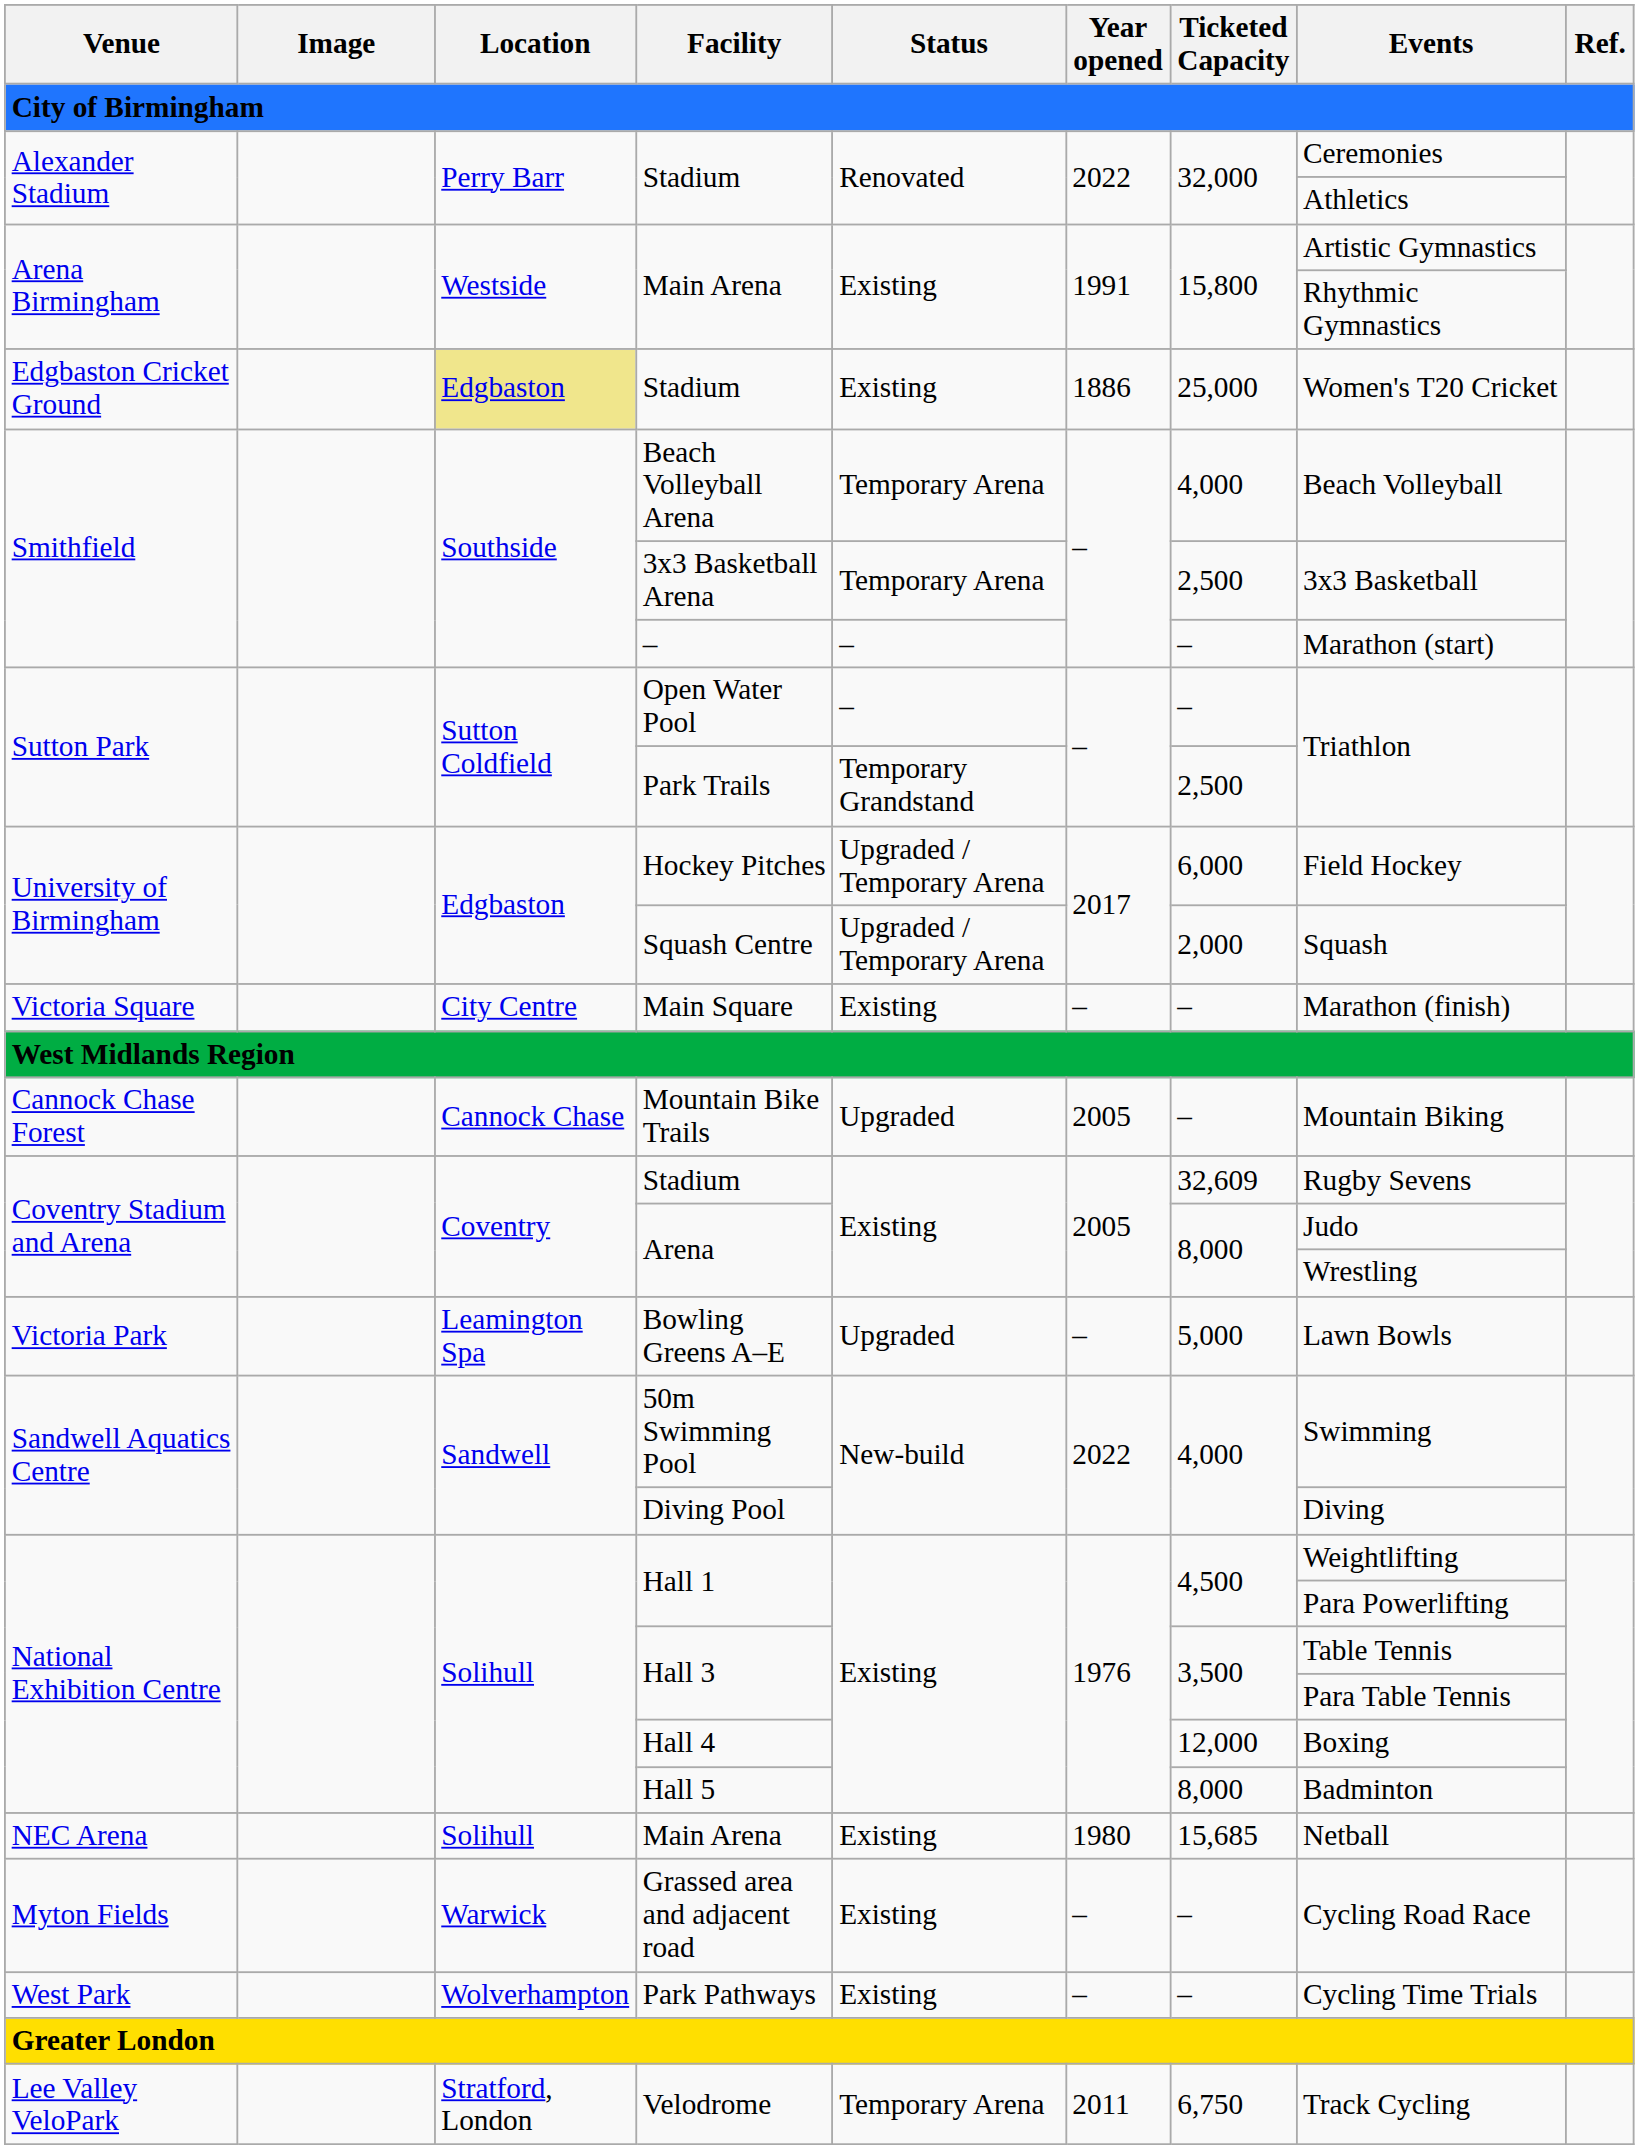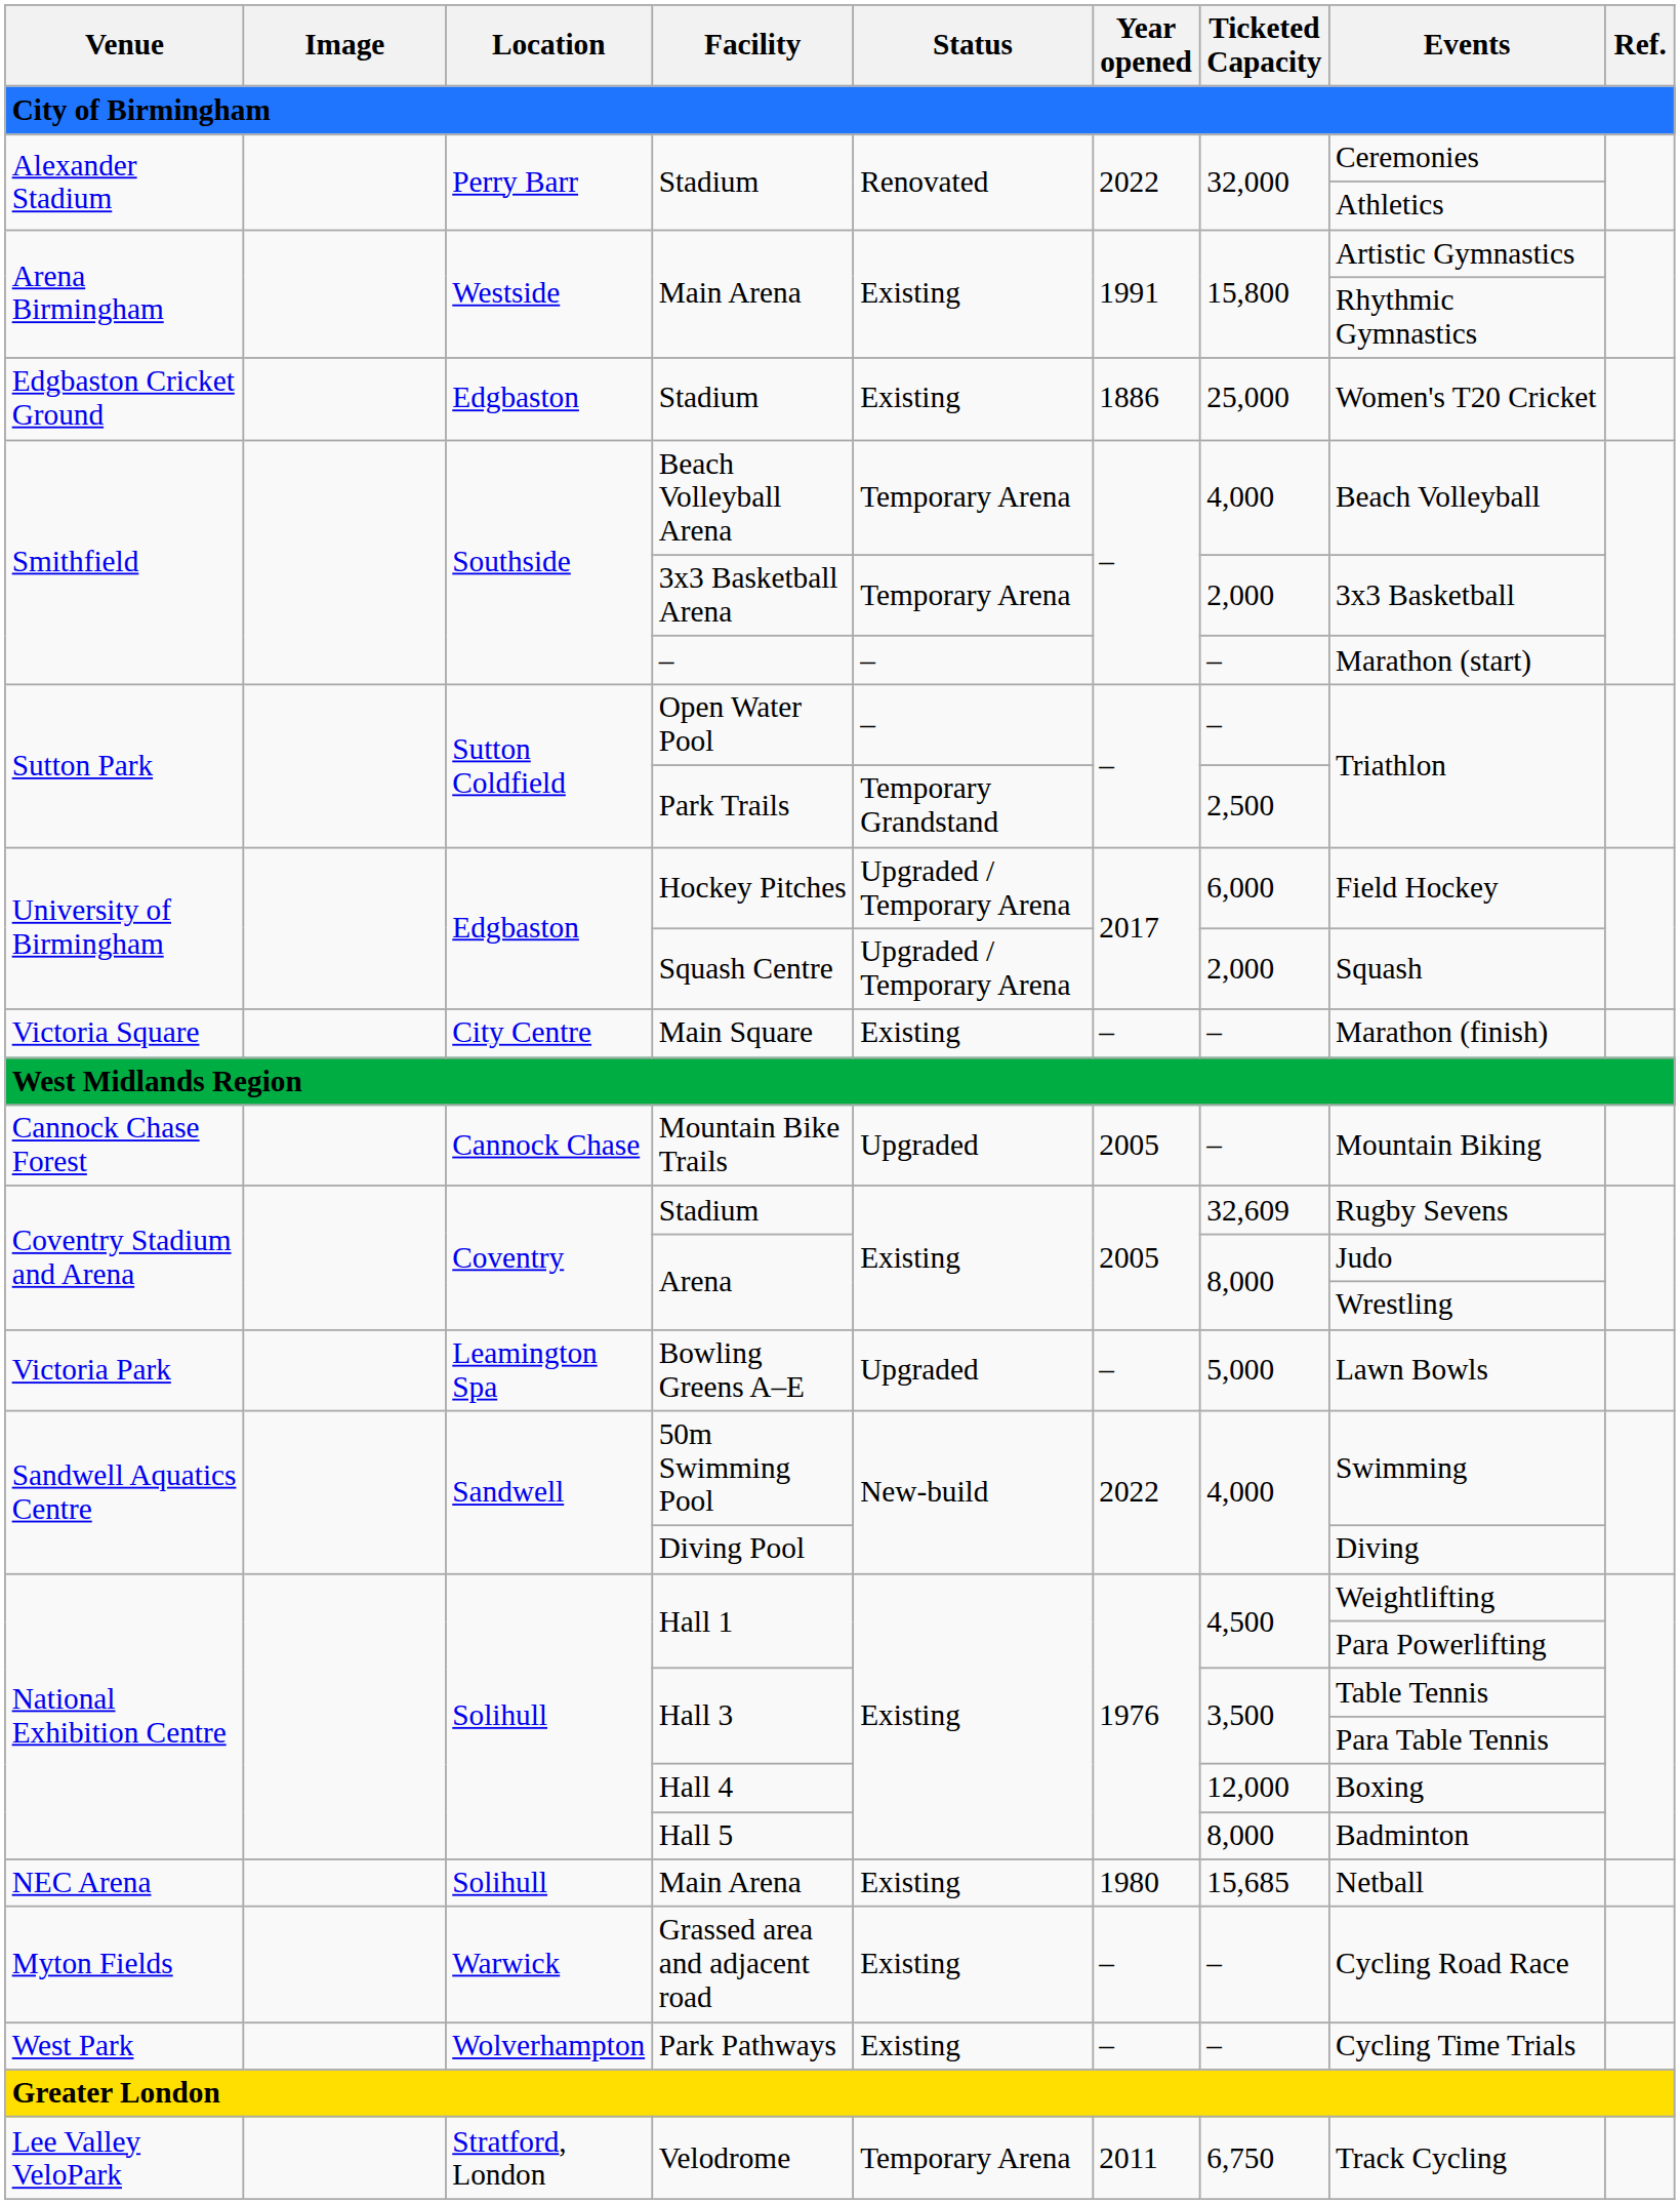 <table class="wikitable">
 <tr>
 <th style="width: 120px;">Venue</th>
 <th style="width: 100px;">Image</th>
 <th style="width: 100px;">Location</th>
 <th style="width: 100px;">Facility</th>
 <th style="width: 120px;">Status</th>
 <th style="width: 50px;">Year opened</th>
 <th style="width: 35px;">Ticketed Capacity</th>
 <th style="width: 140px;">Events</th>
 <th style="width: 30px;">Ref.</th>
 </tr>
 <tr>
 <td style="background-color:#1F75FE" colspan=11><strong>City of Birmingham</strong></td>
 </tr>
 <tr>
 <td rowspan="2"><a href='#'>Alexander Stadium</a></td>
 <td rowspan="2"></td>
 <td rowspan="2"><a href='#'>Perry Barr</a></td>
 <td rowspan="2">Stadium</td>
 <td rowspan="2">Renovated</td>
 <td rowspan="2">2022</td>
 <td rowspan="2">32,000</td>
 <td>Ceremonies</td>
 <td rowspan="2"></td>
 </tr>
 <tr>
 <td>Athletics</td>
 </tr>
 <tr>
 <td rowspan="2"><a href='#'>Arena Birmingham</a></td>
 <td rowspan="2"></td>
 <td rowspan="2"><a href='#'>Westside</a></td>
 <td rowspan="2">Main Arena</td>
 <td rowspan="2">Existing</td>
 <td rowspan="2">1991</td>
 <td rowspan="2">15,800</td>
 <td>Artistic Gymnastics</td>
 <td rowspan="2"></td>
 </tr>
 <tr>
 <td>Rhythmic Gymnastics</td>
 </tr>
 <tr>
 <td><a href='#'>Edgbaston Cricket Ground</a></td>
 <td></td>
-<td style="background: khaki;"><a href='#'>Edgbaston</a></td>
+<td><a href='#'>Edgbaston</a></td>
 <td>Stadium</td>
 <td>Existing</td>
 <td>1886</td>
 <td>25,000</td>
 <td>Women's T20 Cricket</td>
 <td></td>
 </tr>
 <tr>
 <td rowspan="3"><a href='#'>Smithfield</a></td>
 <td rowspan="3"></td>
 <td rowspan="3"><a href='#'>Southside</a></td>
 <td>Beach Volleyball Arena</td>
 <td>Temporary Arena</td>
 <td rowspan="3">–</td>
 <td>4,000</td>
 <td>Beach Volleyball</td>
 <td rowspan="3"></td>
 </tr>
 <tr>
 <td>3x3 Basketball Arena</td>
 <td>Temporary Arena</td>
-<td>2,500</td>
+<td>2,000</td>
 <td>3x3 Basketball</td>
 </tr>
 <tr>
 <td>–</td>
 <td>–</td>
 <td>–</td>
 <td>Marathon (start)</td>
 </tr>
 <tr>
 <td rowspan="2"><a href='#'>Sutton Park</a></td>
 <td rowspan="2"></td>
 <td rowspan="2"><a href='#'>Sutton Coldfield</a></td>
 <td>Open Water Pool</td>
 <td>–</td>
 <td rowspan="2">–</td>
 <td>–</td>
 <td rowspan="2">Triathlon</td>
 <td rowspan="2"></td>
 </tr>
 <tr>
 <td>Park Trails</td>
 <td>Temporary Grandstand</td>
 <td>2,500</td>
 </tr>
 <tr>
 <td rowspan="2"><a href='#'>University of Birmingham</a></td>
 <td rowspan="2"></td>
 <td rowspan="2"><a href='#'>Edgbaston</a></td>
 <td>Hockey Pitches</td>
 <td>Upgraded / Temporary Arena</td>
 <td rowspan="2">2017</td>
 <td>6,000</td>
 <td>Field Hockey</td>
 <td rowspan="2"></td>
 </tr>
 <tr>
 <td>Squash Centre</td>
 <td>Upgraded / Temporary Arena</td>
 <td>2,000</td>
 <td>Squash</td>
 </tr>
 <tr>
 <td><a href='#'>Victoria Square</a></td>
 <td></td>
 <td><a href='#'>City Centre</a></td>
 <td>Main Square</td>
 <td>Existing</td>
 <td>–</td>
 <td>–</td>
 <td>Marathon (finish)</td>
 <td></td>
 </tr>
 <tr>
 <td style="background-color:#00AD43" colspan=11><strong>West Midlands Region</strong></td>
 </tr>
 <tr>
 <td><a href='#'>Cannock Chase Forest</a></td>
 <td></td>
 <td><a href='#'>Cannock Chase</a></td>
 <td>Mountain Bike Trails</td>
 <td>Upgraded</td>
 <td>2005</td>
 <td>–</td>
 <td>Mountain Biking</td>
 <td></td>
 </tr>
 <tr>
 <td rowspan="3"><a href='#'>Coventry Stadium and Arena</a></td>
 <td rowspan="3"></td>
 <td rowspan="3"><a href='#'>Coventry</a></td>
 <td>Stadium</td>
 <td rowspan="3">Existing</td>
 <td rowspan="3">2005</td>
 <td>32,609</td>
 <td>Rugby Sevens</td>
 <td rowspan="3"></td>
 </tr>
 <tr>
 <td rowspan="2">Arena</td>
 <td rowspan="2">8,000</td>
 <td>Judo</td>
 </tr>
 <tr>
 <td>Wrestling</td>
 </tr>
 <tr>
 <td><a href='#'>Victoria Park</a></td>
 <td></td>
 <td><a href='#'>Leamington Spa</a></td>
 <td>Bowling Greens A–E</td>
 <td>Upgraded</td>
 <td>–</td>
 <td>5,000</td>
 <td>Lawn Bowls</td>
 <td></td>
 </tr>
 <tr>
 <td rowspan="2"><a href='#'>Sandwell Aquatics Centre</a></td>
 <td rowspan="2"></td>
 <td rowspan="2"><a href='#'>Sandwell</a></td>
 <td>50m Swimming Pool</td>
 <td rowspan="2">New-build</td>
 <td rowspan="2">2022</td>
 <td rowspan="2">4,000</td>
 <td>Swimming</td>
 <td rowspan="2"></td>
 </tr>
 <tr>
 <td>Diving Pool</td>
 <td>Diving</td>
 </tr>
 <tr>
 <td rowspan="6"><a href='#'>National Exhibition Centre</a></td>
 <td rowspan="6"></td>
 <td rowspan="6"><a href='#'>Solihull</a></td>
 <td rowspan="2">Hall 1</td>
 <td rowspan="6">Existing</td>
 <td rowspan="6">1976</td>
 <td rowspan="2">4,500</td>
 <td>Weightlifting</td>
 <td rowspan="6"></td>
 </tr>
 <tr>
 <td>Para Powerlifting</td>
 </tr>
 <tr>
 <td rowspan="2">Hall 3</td>
 <td rowspan="2">3,500</td>
 <td>Table Tennis</td>
 </tr>
 <tr>
 <td>Para Table Tennis</td>
 </tr>
 <tr>
 <td>Hall 4</td>
 <td>12,000</td>
 <td>Boxing</td>
 </tr>
 <tr>
 <td>Hall 5</td>
 <td>8,000</td>
 <td>Badminton</td>
 </tr>
 <tr>
 <td><a href='#'>NEC Arena</a></td>
 <td></td>
 <td><a href='#'>Solihull</a></td>
 <td>Main Arena</td>
 <td>Existing</td>
 <td>1980</td>
 <td>15,685</td>
 <td>Netball</td>
 <td></td>
 </tr>
 <tr>
 <td><a href='#'>Myton Fields</a></td>
 <td></td>
 <td><a href='#'>Warwick</a></td>
 <td>Grassed area and adjacent road</td>
 <td>Existing</td>
 <td>–</td>
 <td>–</td>
 <td>Cycling Road Race</td>
 <td></td>
 </tr>
 <tr>
 <td><a href='#'>West Park</a></td>
 <td></td>
 <td><a href='#'>Wolverhampton</a></td>
 <td>Park Pathways</td>
 <td>Existing</td>
 <td>–</td>
 <td>–</td>
 <td>Cycling Time Trials</td>
 <td></td>
 </tr>
 <tr>
 <td style="background-color:#FFDF00" colspan=11><strong>Greater London</strong></td>
 </tr>
 <tr>
 <td><a href='#'>Lee Valley VeloPark</a></td>
 <td></td>
 <td><a href='#'>Stratford</a>, London</td>
 <td>Velodrome</td>
 <td>Temporary Arena</td>
 <td>2011</td>
 <td>6,750</td>
 <td>Track Cycling</td>
 <td></td>
 </tr>
 </table>
